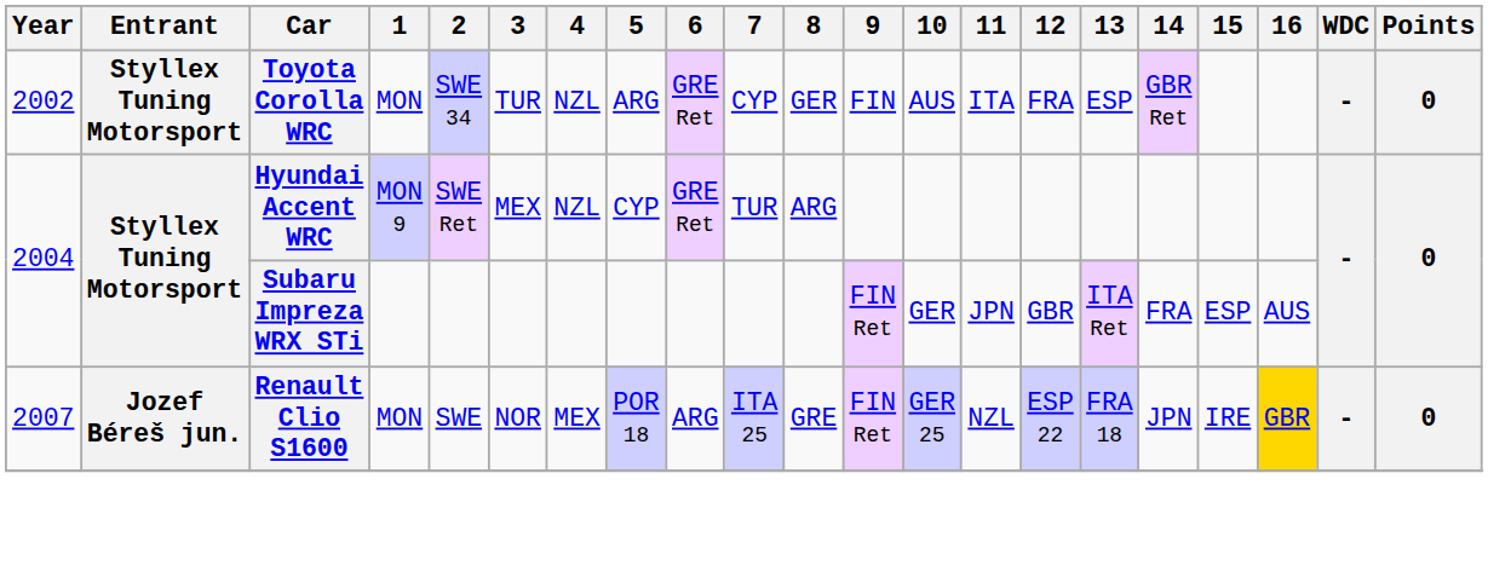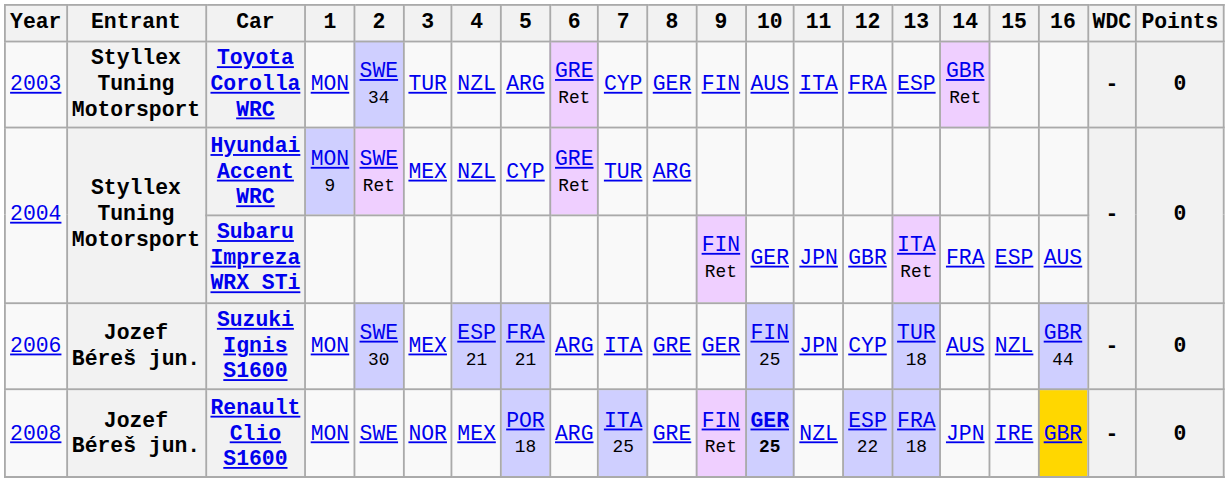 <table class="wikitable" style="text-align:center; font-size:90%">
 <tr>
 <th>Year</th>
 <th>Entrant</th>
 <th>Car</th>
 <th>1</th>
 <th>2</th>
 <th>3</th>
 <th>4</th>
 <th>5</th>
 <th>6</th>
 <th>7</th>
 <th>8</th>
 <th>9</th>
 <th>10</th>
 <th>11</th>
 <th>12</th>
 <th>13</th>
 <th>14</th>
 <th>15</th>
 <th>16</th>
 <th>WDC</th>
 <th>Points</th>
 </tr>
 <tr>
-<td><a href='#'>2002</a></td>
+<td><a href='#'>2003</a></td>
 <th>Styllex Tuning Motorsport</th>
 <th><a href='#'>Toyota Corolla WRC</a></th>
 <td><a href='#'>MON</a></td>
 <td style="background:#CFCFFF;"><a href='#'>SWE</a><br><small>34</small></td>
 <td><a href='#'>TUR</a></td>
 <td><a href='#'>NZL</a></td>
 <td><a href='#'>ARG</a></td>
 <td style="background:#EFCFFF;"><a href='#'>GRE</a><br><small>Ret</small></td>
 <td><a href='#'>CYP</a></td>
 <td><a href='#'>GER</a></td>
 <td><a href='#'>FIN</a></td>
 <td><a href='#'>AUS</a></td>
 <td><a href='#'>ITA</a></td>
 <td><a href='#'>FRA</a></td>
 <td><a href='#'>ESP</a></td>
 <td style="background:#EFCFFF;"><a href='#'>GBR</a><br><small>Ret</small></td>
 <td></td>
 <td></td>
 <th>-</th>
 <th>0</th>
 </tr>
 <tr>
 <td rowspan=2><a href='#'>2004</a></td>
 <th rowspan=2>Styllex Tuning Motorsport</th>
 <th><a href='#'>Hyundai Accent WRC</a></th>
 <td style="background:#CFCFFF;"><a href='#'>MON</a><br><small>9</small></td>
 <td style="background:#EFCFFF;"><a href='#'>SWE</a><br><small>Ret</small></td>
 <td><a href='#'>MEX</a></td>
 <td><a href='#'>NZL</a></td>
 <td><a href='#'>CYP</a></td>
 <td style="background:#EFCFFF;"><a href='#'>GRE</a><br><small>Ret</small></td>
 <td><a href='#'>TUR</a></td>
 <td><a href='#'>ARG</a></td>
 <td></td>
 <td></td>
 <td></td>
 <td></td>
 <td></td>
 <td></td>
 <td></td>
 <td></td>
 <th rowspan=2>-</th>
 <th rowspan=2>0</th>
 </tr>
 <tr>
 <th><a href='#'>Subaru Impreza WRX STi</a></th>
 <td></td>
 <td></td>
 <td></td>
 <td></td>
 <td></td>
 <td></td>
 <td></td>
 <td></td>
 <td style="background:#EFCFFF;"><a href='#'>FIN</a><br><small>Ret</small></td>
 <td><a href='#'>GER</a></td>
 <td><a href='#'>JPN</a></td>
 <td><a href='#'>GBR</a></td>
 <td style="background:#EFCFFF;"><a href='#'>ITA</a><br><small>Ret</small></td>
 <td><a href='#'>FRA</a></td>
 <td><a href='#'>ESP</a></td>
 <td><a href='#'>AUS</a></td>
 </tr>
 <tr>
-<td><a href='#'>2007</a></td>
+<td><a href='#'>2006</a></td>
+<th>Jozef Béreš jun.</th>
+<th><a href='#'>Suzuki Ignis S1600</a></th>
+<td><a href='#'>MON</a></td>
+<td style="background:#CFCFFF;"><a href='#'>SWE</a><br><small>30</small></td>
+<td><a href='#'>MEX</a></td>
+<td style="background:#CFCFFF;"><a href='#'>ESP</a><br><small>21</small></td>
+<td style="background:#CFCFFF;"><a href='#'>FRA</a><br><small>21</small></td>
+<td><a href='#'>ARG</a></td>
+<td><a href='#'>ITA</a></td>
+<td><a href='#'>GRE</a></td>
+<td><a href='#'>GER</a></td>
+<td style="background:#CFCFFF;"><a href='#'>FIN</a><br><small>25</small></td>
+<td><a href='#'>JPN</a></td>
+<td><a href='#'>CYP</a></td>
+<td style="background:#CFCFFF;"><a href='#'>TUR</a><br><small>18</small></td>
+<td><a href='#'>AUS</a></td>
+<td><a href='#'>NZL</a></td>
+<td style="background:#CFCFFF;"><a href='#'>GBR</a><br><small>44</small></td>
+<th>-</th>
+<th>0</th>
+</tr>
+<tr>
+<td><a href='#'>2008</a></td>
 <th>Jozef Béreš jun.</th>
 <th><a href='#'>Renault Clio S1600</a></th>
 <td><a href='#'>MON</a></td>
 <td><a href='#'>SWE</a></td>
 <td><a href='#'>NOR</a></td>
 <td><a href='#'>MEX</a></td>
 <td style="background:#CFCFFF;"><a href='#'>POR</a><br><small>18</small></td>
 <td><a href='#'>ARG</a></td>
 <td style="background:#CFCFFF;"><a href='#'>ITA</a><br><small>25</small></td>
 <td><a href='#'>GRE</a></td>
 <td style="background:#EFCFFF;"><a href='#'>FIN</a><br><small>Ret</small></td>
-<td style="background:#CFCFFF;"><a href='#'>GER</a><br><small>25</small></td>
+<td style="background:#CFCFFF;"><strong><a href='#'>GER</a><br><small>25</small></strong></td>
 <td><a href='#'>NZL</a></td>
 <td style="background:#CFCFFF;"><a href='#'>ESP</a><br><small>22</small></td>
 <td style="background:#CFCFFF;"><a href='#'>FRA</a><br><small>18</small></td>
 <td><a href='#'>JPN</a></td>
 <td><a href='#'>IRE</a></td>
 <td style="background: gold;"><a href='#'>GBR</a></td>
 <th>-</th>
 <th>0</th>
 </tr>
 <tr>
 </tr>
 </table>
